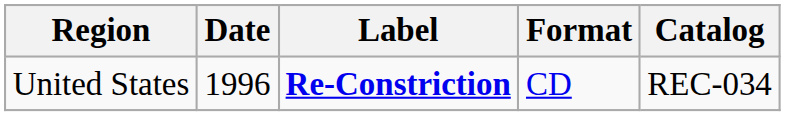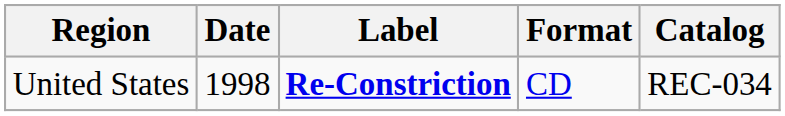 <table class="wikitable">
 <tr>
 <th>Region</th>
 <th>Date</th>
 <th>Label</th>
 <th>Format</th>
 <th>Catalog</th>
 </tr>
 <tr>
 <td>United States</td>
-<td>1996</td>
+<td>1998</td>
 <td><strong><a href='#'>Re-Constriction</a></strong></td>
 <td><a href='#'>CD</a></td>
 <td>REC-034</td>
 </tr>
 </table>
